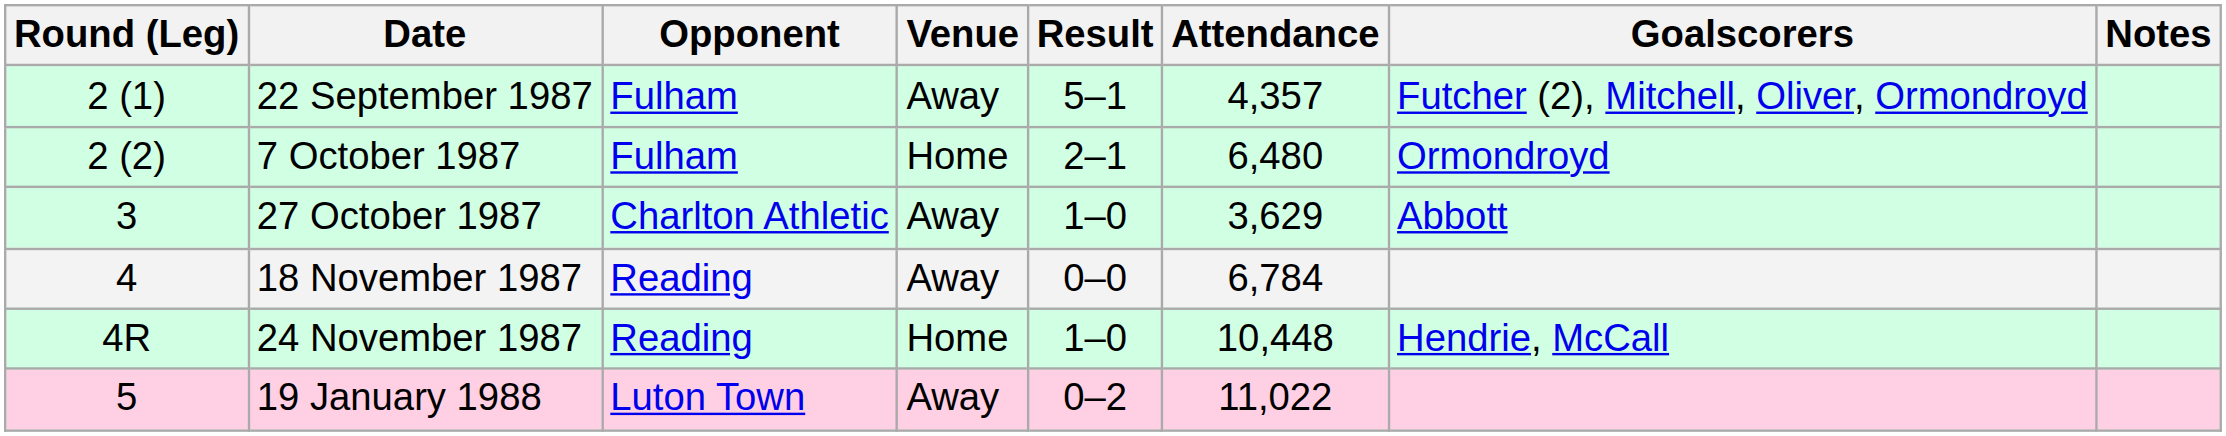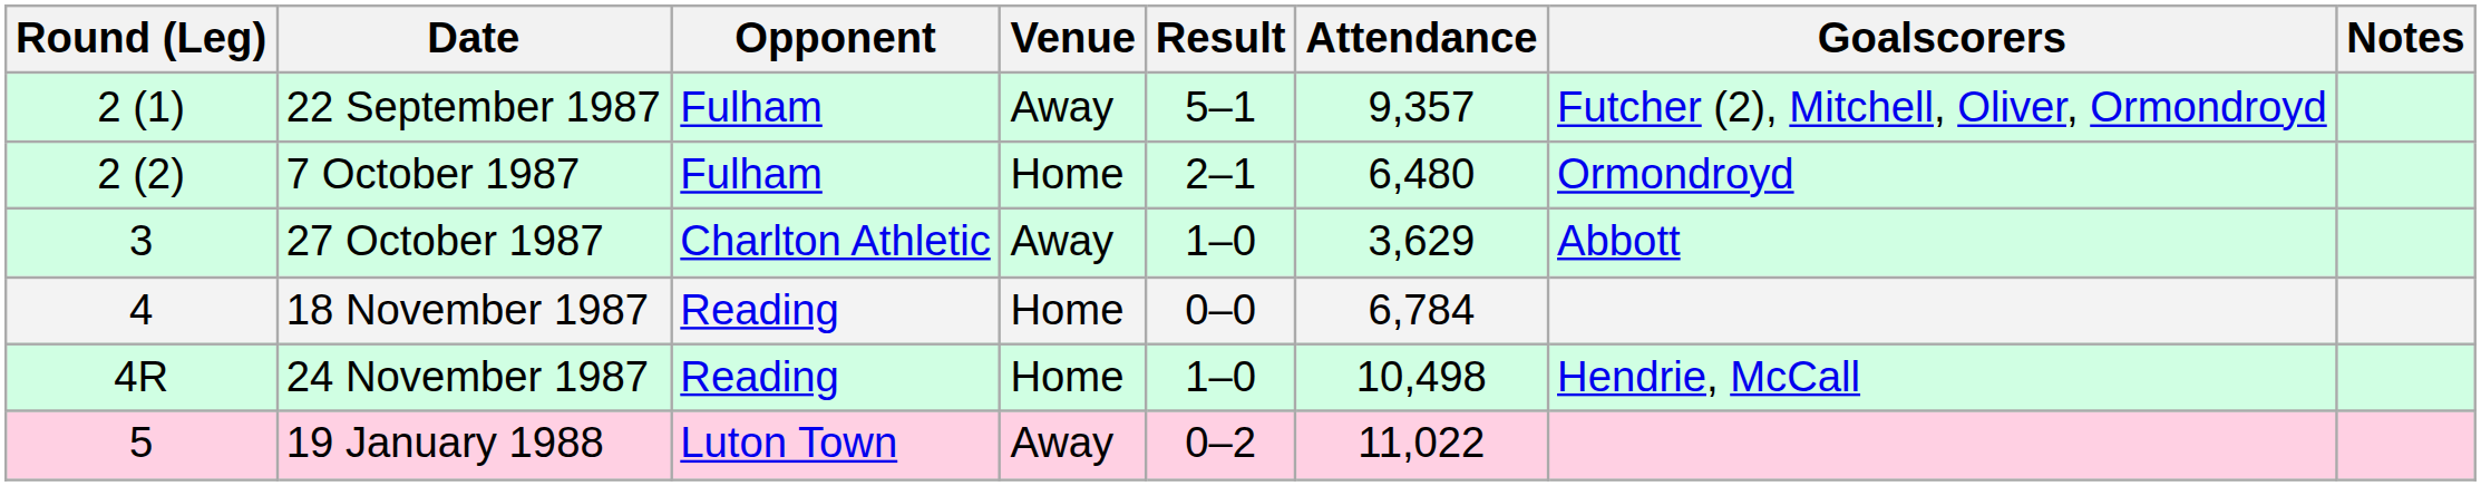 <table class="wikitable">
 <tr>
 <th>Round (Leg)</th>
 <th>Date</th>
 <th>Opponent</th>
 <th>Venue</th>
 <th>Result</th>
 <th>Attendance</th>
 <th>Goalscorers</th>
 <th>Notes</th>
 </tr>
 <tr bgcolor="#d0ffe3">
 <td align="center">2 (1)</td>
 <td>22 September 1987</td>
 <td><a href='#'>Fulham</a></td>
 <td>Away</td>
 <td align="center">5–1</td>
-<td align="center">4,357</td>
+<td align="center">9,357</td>
 <td><a href='#'>Futcher</a> (2), <a href='#'>Mitchell</a>, <a href='#'>Oliver</a>, <a href='#'>Ormondroyd</a></td>
 <td></td>
 </tr>
 <tr bgcolor="#d0ffe3">
 <td align="center">2 (2)</td>
 <td>7 October 1987</td>
 <td><a href='#'>Fulham</a></td>
 <td>Home</td>
 <td align="center">2–1</td>
 <td align="center">6,480</td>
 <td><a href='#'>Ormondroyd</a></td>
 <td></td>
 </tr>
 <tr bgcolor="#d0ffe3">
 <td align="center">3</td>
 <td>27 October 1987</td>
 <td><a href='#'>Charlton Athletic</a></td>
 <td>Away</td>
 <td align="center">1–0</td>
 <td align="center">3,629</td>
 <td><a href='#'>Abbott</a></td>
 <td></td>
 </tr>
 <tr bgcolor="#f3f3f3">
 <td align="center">4</td>
 <td>18 November 1987</td>
 <td><a href='#'>Reading</a></td>
-<td>Away</td>
+<td>Home</td>
 <td align="center">0–0</td>
 <td align="center">6,784</td>
 <td></td>
 <td></td>
 </tr>
 <tr bgcolor="#d0ffe3">
 <td align="center">4R</td>
 <td>24 November 1987</td>
 <td><a href='#'>Reading</a></td>
 <td>Home</td>
 <td align="center">1–0</td>
-<td align="center">10,448</td>
+<td align="center">10,498</td>
 <td><a href='#'>Hendrie</a>, <a href='#'>McCall</a></td>
 <td></td>
 </tr>
 <tr bgcolor="#ffd0e3">
 <td align="center">5</td>
 <td>19 January 1988</td>
 <td><a href='#'>Luton Town</a></td>
 <td>Away</td>
 <td align="center">0–2</td>
 <td align="center">11,022</td>
 <td></td>
 <td></td>
 </tr>
 </table>
